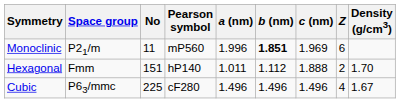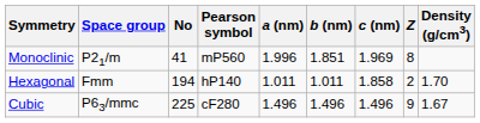 <table class="wikitable">
 <tr>
 <th>Symmetry</th>
 <th><a href='#'>Space group</a></th>
 <th>No</th>
 <th>Pearson <br>symbol</th>
 <th><em>a</em> (nm)</th>
 <th><em>b</em> (nm)</th>
 <th><em>c</em> (nm)</th>
 <th><em>Z</em></th>
 <th>Density<br>(g/cm<sup>3</sup>)</th>
 </tr>
 <tr>
 <td><a href='#'>Monoclinic</a></td>
 <td>P2<sub>1</sub>/m</td>
-<td>11</td>
+<td>41</td>
 <td>mP560</td>
 <td>1.996</td>
-<td><strong>1.851</strong></td>
+<td>1.851</td>
 <td>1.969</td>
-<td>6</td>
+<td>8</td>
 <td></td>
 </tr>
 <tr>
 <td><a href='#'>Hexagonal</a></td>
 <td>Fmm</td>
-<td>151</td>
+<td>194</td>
 <td>hP140</td>
 <td>1.011</td>
-<td>1.112</td>
-<td>1.888</td>
+<td>1.011</td>
+<td>1.858</td>
 <td>2</td>
 <td>1.70</td>
 </tr>
 <tr>
 <td><a href='#'>Cubic</a></td>
 <td>P6<sub>3</sub>/mmc</td>
 <td>225</td>
 <td>cF280</td>
 <td>1.496</td>
 <td>1.496</td>
 <td>1.496</td>
-<td>4</td>
+<td>9</td>
 <td>1.67</td>
 </tr>
 </table>
